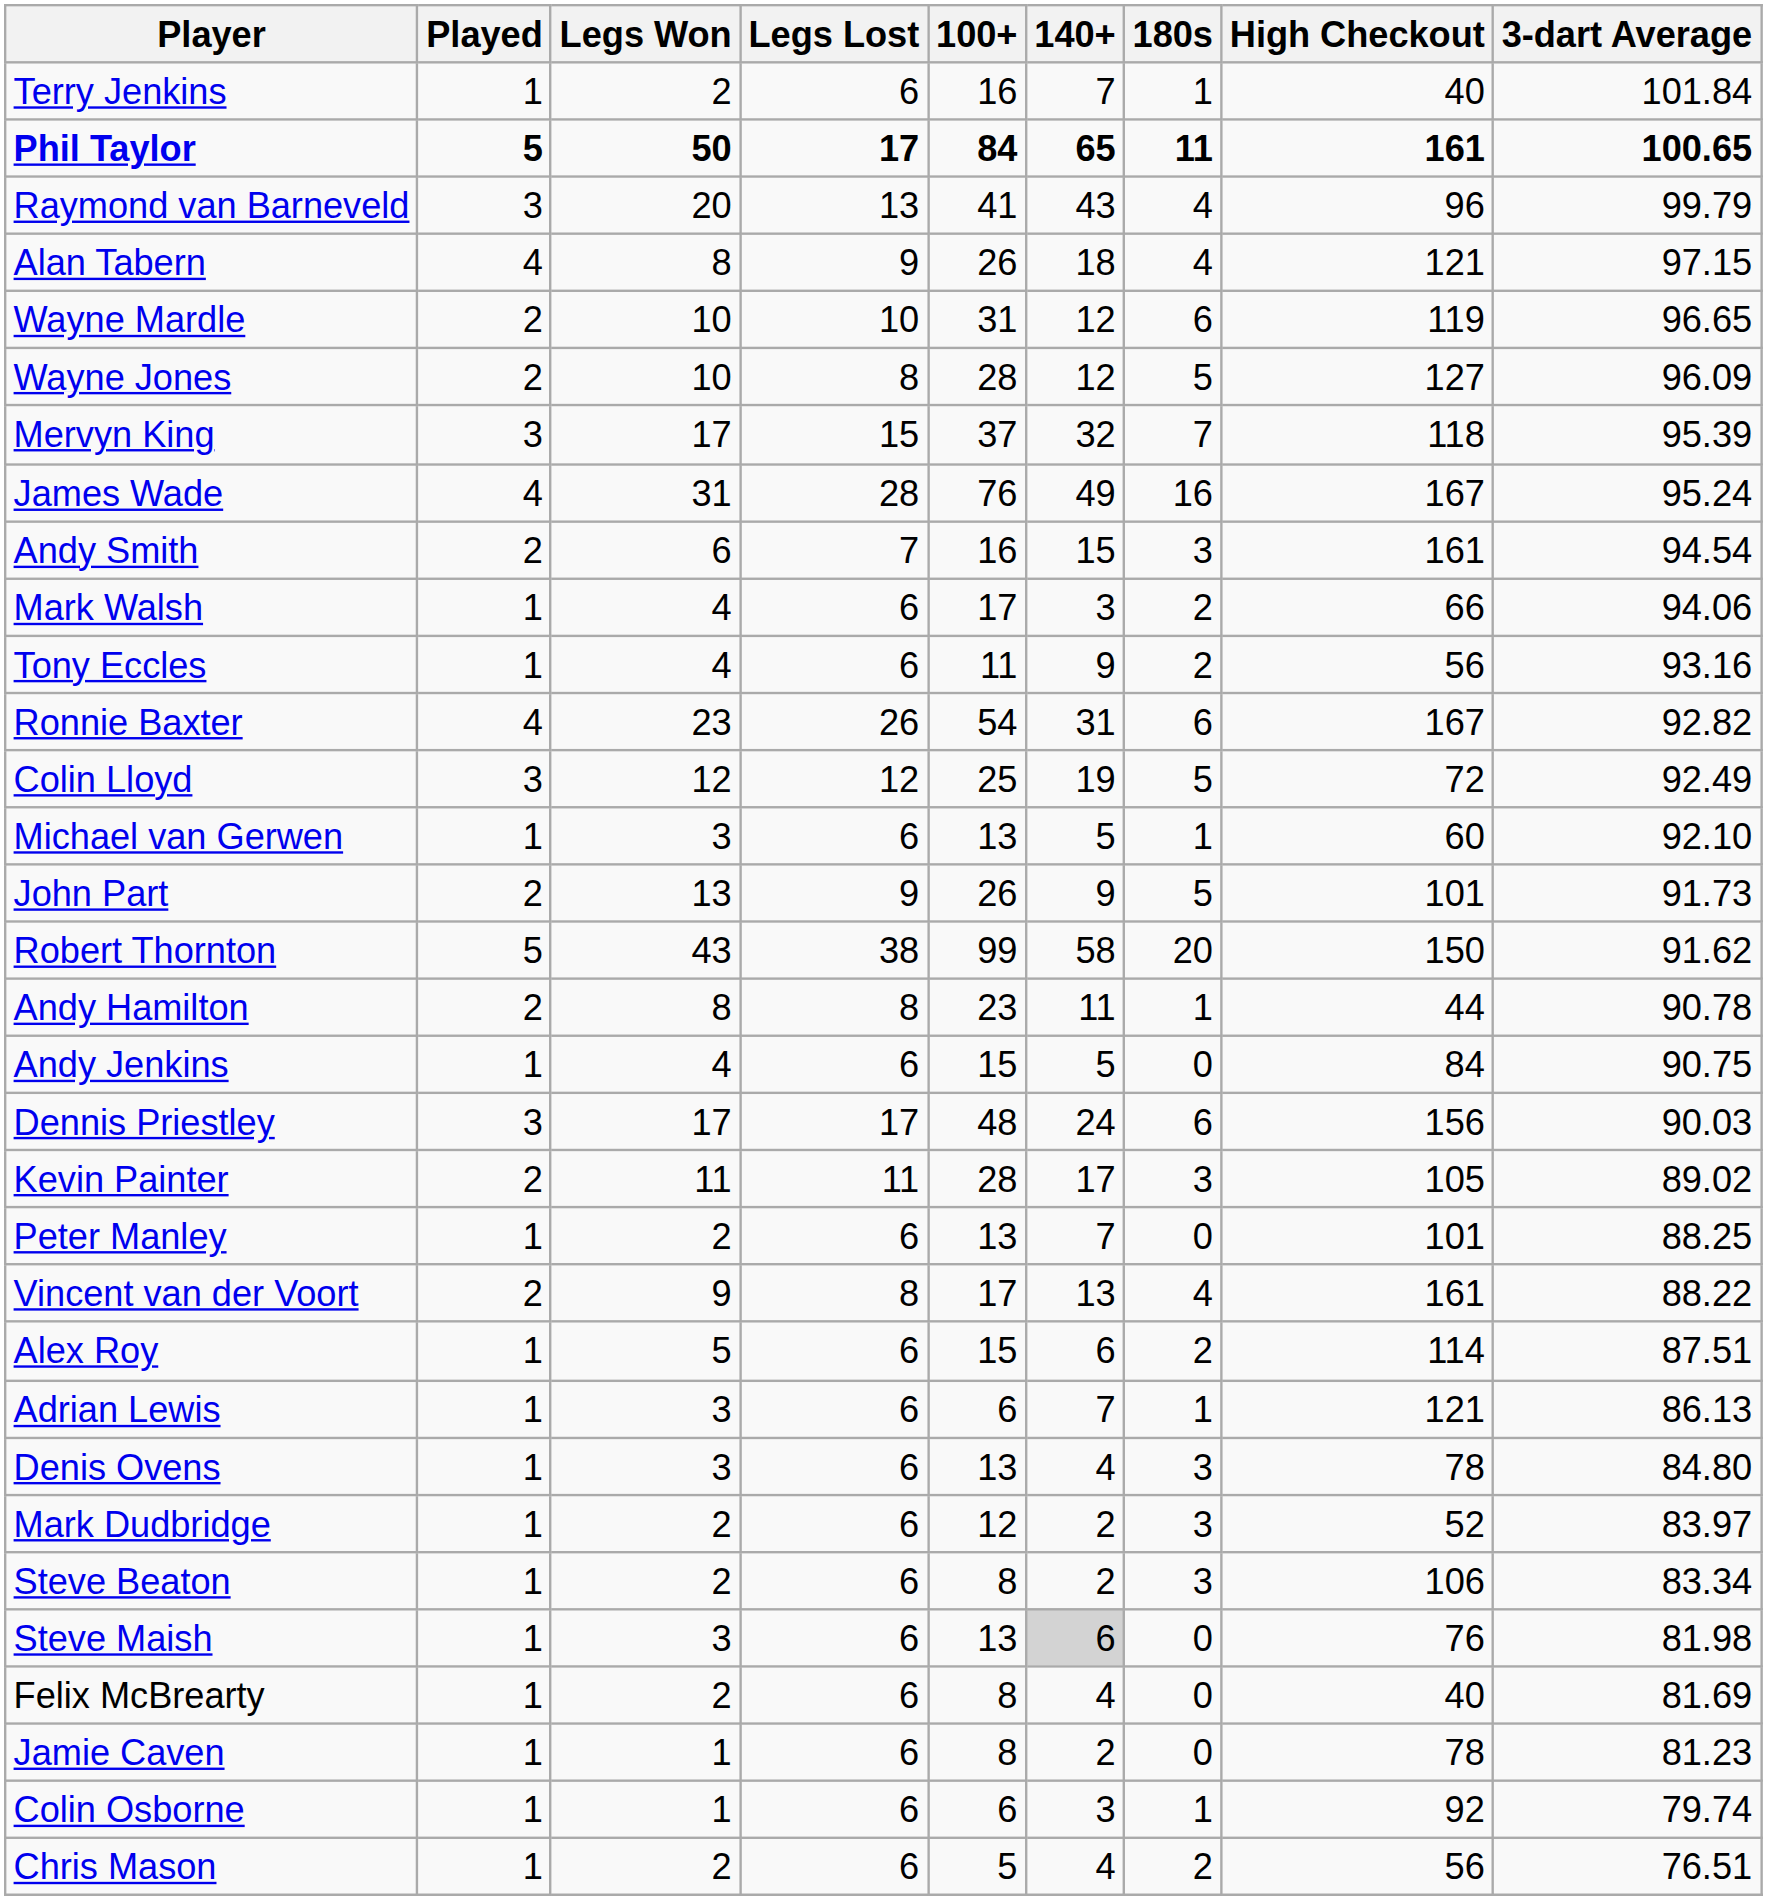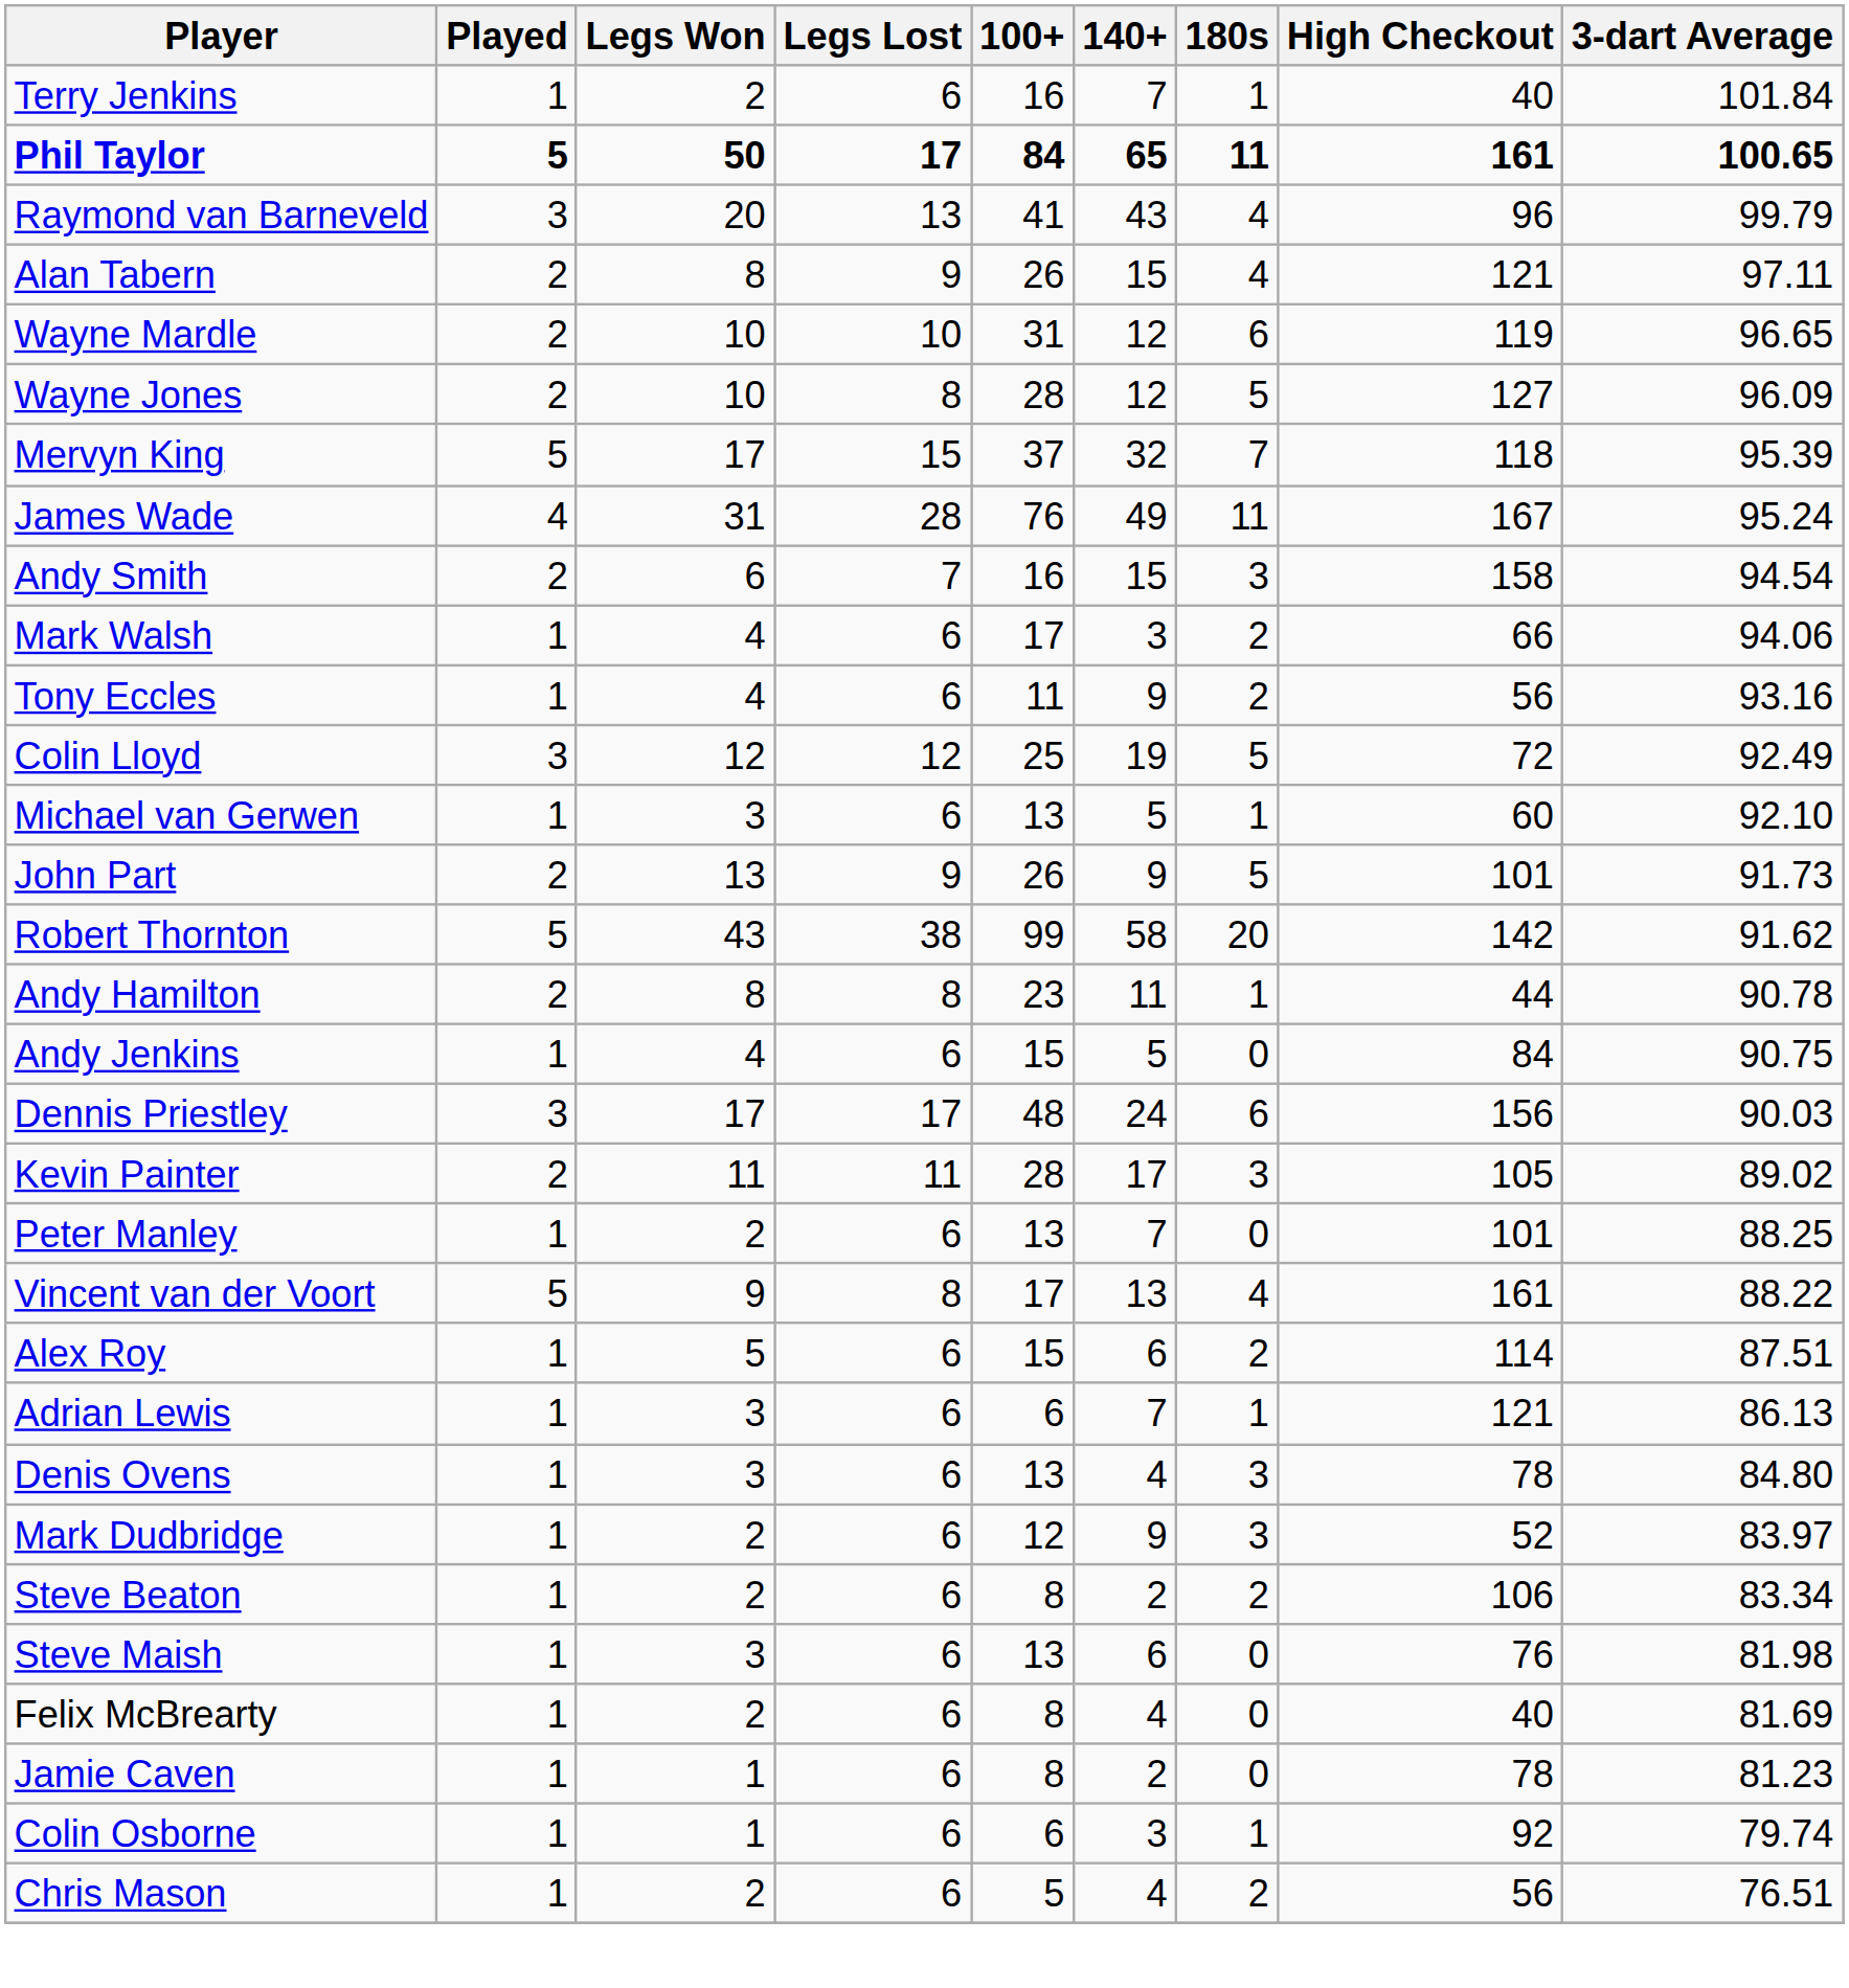 <table class="wikitable sortable" style="font-size: 95%; text-align: right">
 <tr>
 <th>Player</th>
 <th>Played</th>
 <th>Legs Won</th>
 <th>Legs Lost</th>
 <th>100+</th>
 <th>140+</th>
 <th>180s</th>
 <th>High Checkout</th>
 <th>3-dart Average</th>
 </tr>
 <tr>
 <td align="left"> <a href='#'>Terry Jenkins</a></td>
 <td>1</td>
 <td>2</td>
 <td>6</td>
 <td>16</td>
 <td>7</td>
 <td>1</td>
 <td>40</td>
 <td>101.84</td>
 </tr>
 <tr>
 <td align="left"> <strong><a href='#'>Phil Taylor</a></strong></td>
 <td><strong>5</strong></td>
 <td><strong>50</strong></td>
 <td><strong>17</strong></td>
 <td><strong>84</strong></td>
 <td><strong>65</strong></td>
 <td><strong>11</strong></td>
 <td><strong>161</strong></td>
 <td><strong>100.65</strong></td>
 </tr>
 <tr>
 <td align="left"> <a href='#'>Raymond van Barneveld</a></td>
 <td>3</td>
 <td>20</td>
 <td>13</td>
 <td>41</td>
 <td>43</td>
 <td>4</td>
 <td>96</td>
 <td>99.79</td>
 </tr>
 <tr>
 <td align="left"> <a href='#'>Alan Tabern</a></td>
-<td>4</td>
+<td>2</td>
 <td>8</td>
 <td>9</td>
 <td>26</td>
-<td>18</td>
+<td>15</td>
 <td>4</td>
 <td>121</td>
-<td>97.15</td>
+<td>97.11</td>
 </tr>
 <tr>
 <td align="left"> <a href='#'>Wayne Mardle</a></td>
 <td>2</td>
 <td>10</td>
 <td>10</td>
 <td>31</td>
 <td>12</td>
 <td>6</td>
 <td>119</td>
 <td>96.65</td>
 </tr>
 <tr>
 <td align="left"> <a href='#'>Wayne Jones</a></td>
 <td>2</td>
 <td>10</td>
 <td>8</td>
 <td>28</td>
 <td>12</td>
 <td>5</td>
 <td>127</td>
 <td>96.09</td>
 </tr>
 <tr>
 <td align="left"> <a href='#'>Mervyn King</a></td>
-<td>3</td>
+<td>5</td>
 <td>17</td>
 <td>15</td>
 <td>37</td>
 <td>32</td>
 <td>7</td>
 <td>118</td>
 <td>95.39</td>
 </tr>
 <tr>
 <td align="left"> <a href='#'>James Wade</a></td>
 <td>4</td>
 <td>31</td>
 <td>28</td>
 <td>76</td>
 <td>49</td>
-<td>16</td>
+<td>11</td>
 <td>167</td>
 <td>95.24</td>
 </tr>
 <tr>
 <td align="left"> <a href='#'>Andy Smith</a></td>
 <td>2</td>
 <td>6</td>
 <td>7</td>
 <td>16</td>
 <td>15</td>
 <td>3</td>
-<td>161</td>
+<td>158</td>
 <td>94.54</td>
 </tr>
 <tr>
 <td align="left"> <a href='#'>Mark Walsh</a></td>
 <td>1</td>
 <td>4</td>
 <td>6</td>
 <td>17</td>
 <td>3</td>
 <td>2</td>
 <td>66</td>
 <td>94.06</td>
 </tr>
 <tr>
 <td align="left"> <a href='#'>Tony Eccles</a></td>
 <td>1</td>
 <td>4</td>
 <td>6</td>
 <td>11</td>
 <td>9</td>
 <td>2</td>
 <td>56</td>
 <td>93.16</td>
-</tr>
-<tr>
-<td align="left"> <a href='#'>Ronnie Baxter</a></td>
-<td>4</td>
-<td>23</td>
-<td>26</td>
-<td>54</td>
-<td>31</td>
-<td>6</td>
-<td>167</td>
-<td>92.82</td>
 </tr>
 <tr>
 <td align="left"> <a href='#'>Colin Lloyd</a></td>
 <td>3</td>
 <td>12</td>
 <td>12</td>
 <td>25</td>
 <td>19</td>
 <td>5</td>
 <td>72</td>
 <td>92.49</td>
 </tr>
 <tr>
 <td align="left"> <a href='#'>Michael van Gerwen</a></td>
 <td>1</td>
 <td>3</td>
 <td>6</td>
 <td>13</td>
 <td>5</td>
 <td>1</td>
 <td>60</td>
 <td>92.10</td>
 </tr>
 <tr>
 <td align="left"> <a href='#'>John Part</a></td>
 <td>2</td>
 <td>13</td>
 <td>9</td>
 <td>26</td>
 <td>9</td>
 <td>5</td>
 <td>101</td>
 <td>91.73</td>
 </tr>
 <tr>
 <td align="left"> <a href='#'>Robert Thornton</a></td>
 <td>5</td>
 <td>43</td>
 <td>38</td>
 <td>99</td>
 <td>58</td>
 <td>20</td>
-<td>150</td>
+<td>142</td>
 <td>91.62</td>
 </tr>
 <tr>
 <td align="left"> <a href='#'>Andy Hamilton</a></td>
 <td>2</td>
 <td>8</td>
 <td>8</td>
 <td>23</td>
 <td>11</td>
 <td>1</td>
 <td>44</td>
 <td>90.78</td>
 </tr>
 <tr>
 <td align="left"> <a href='#'>Andy Jenkins</a></td>
 <td>1</td>
 <td>4</td>
 <td>6</td>
 <td>15</td>
 <td>5</td>
 <td>0</td>
 <td>84</td>
 <td>90.75</td>
 </tr>
 <tr>
 <td align="left"> <a href='#'>Dennis Priestley</a></td>
 <td>3</td>
 <td>17</td>
 <td>17</td>
 <td>48</td>
 <td>24</td>
 <td>6</td>
 <td>156</td>
 <td>90.03</td>
 </tr>
 <tr>
 <td align="left"> <a href='#'>Kevin Painter</a></td>
 <td>2</td>
 <td>11</td>
 <td>11</td>
 <td>28</td>
 <td>17</td>
 <td>3</td>
 <td>105</td>
 <td>89.02</td>
 </tr>
 <tr>
 <td align="left"> <a href='#'>Peter Manley</a></td>
 <td>1</td>
 <td>2</td>
 <td>6</td>
 <td>13</td>
 <td>7</td>
 <td>0</td>
 <td>101</td>
 <td>88.25</td>
 </tr>
 <tr>
 <td align="left"> <a href='#'>Vincent van der Voort</a></td>
-<td>2</td>
+<td>5</td>
 <td>9</td>
 <td>8</td>
 <td>17</td>
 <td>13</td>
 <td>4</td>
 <td>161</td>
 <td>88.22</td>
 </tr>
 <tr>
 <td align="left"> <a href='#'>Alex Roy</a></td>
 <td>1</td>
 <td>5</td>
 <td>6</td>
 <td>15</td>
 <td>6</td>
 <td>2</td>
 <td>114</td>
 <td>87.51</td>
 </tr>
 <tr>
 <td align="left"> <a href='#'>Adrian Lewis</a></td>
 <td>1</td>
 <td>3</td>
 <td>6</td>
 <td>6</td>
 <td>7</td>
 <td>1</td>
 <td>121</td>
 <td>86.13</td>
 </tr>
 <tr>
 <td align="left"> <a href='#'>Denis Ovens</a></td>
 <td>1</td>
 <td>3</td>
 <td>6</td>
 <td>13</td>
 <td>4</td>
 <td>3</td>
 <td>78</td>
 <td>84.80</td>
 </tr>
 <tr>
 <td align="left"> <a href='#'>Mark Dudbridge</a></td>
 <td>1</td>
 <td>2</td>
 <td>6</td>
 <td>12</td>
-<td>2</td>
+<td>9</td>
 <td>3</td>
 <td>52</td>
 <td>83.97</td>
 </tr>
 <tr>
 <td align="left"> <a href='#'>Steve Beaton</a></td>
 <td>1</td>
 <td>2</td>
 <td>6</td>
 <td>8</td>
 <td>2</td>
-<td>3</td>
+<td>2</td>
 <td>106</td>
 <td>83.34</td>
 </tr>
 <tr>
 <td align="left"> <a href='#'>Steve Maish</a></td>
 <td>1</td>
 <td>3</td>
 <td>6</td>
 <td>13</td>
-<td style="background: lightgrey;">6</td>
+<td>6</td>
 <td>0</td>
 <td>76</td>
 <td>81.98</td>
 </tr>
 <tr>
 <td align="left"> Felix McBrearty</td>
 <td>1</td>
 <td>2</td>
 <td>6</td>
 <td>8</td>
 <td>4</td>
 <td>0</td>
 <td>40</td>
 <td>81.69</td>
 </tr>
 <tr>
 <td align="left"> <a href='#'>Jamie Caven</a></td>
 <td>1</td>
 <td>1</td>
 <td>6</td>
 <td>8</td>
 <td>2</td>
 <td>0</td>
 <td>78</td>
 <td>81.23</td>
 </tr>
 <tr>
 <td align="left"> <a href='#'>Colin Osborne</a></td>
 <td>1</td>
 <td>1</td>
 <td>6</td>
 <td>6</td>
 <td>3</td>
 <td>1</td>
 <td>92</td>
 <td>79.74</td>
 </tr>
 <tr>
 <td align="left"> <a href='#'>Chris Mason</a></td>
 <td>1</td>
 <td>2</td>
 <td>6</td>
 <td>5</td>
 <td>4</td>
 <td>2</td>
 <td>56</td>
 <td>76.51</td>
 </tr>
 <tr>
 </tr>
 </table>
